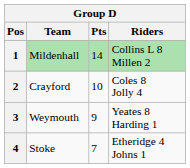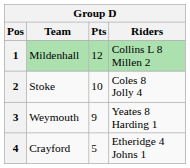 <table class="wikitable">
 <tr>
 <th colspan="4">Group D</th>
 </tr>
 <tr>
 <th width=20>Pos</th>
 <th width=80>Team</th>
 <th width=20>Pts</th>
 <th width=100>Riders</th>
 </tr>
 <tr style="background:#ACE1AF;">
 <th>1</th>
 <td>Mildenhall</td>
-<td>14</td>
+<td>12</td>
 <td>Collins L 8<br> Millen 2</td>
 </tr>
 <tr>
 <th>2</th>
-<td>Crayford</td>
+<td>Stoke</td>
 <td>10</td>
 <td>Coles 8<br>Jolly 4</td>
 </tr>
 <tr>
 <th>3</th>
 <td>Weymouth</td>
 <td>9</td>
 <td>Yeates 8<br> Harding 1</td>
 </tr>
 <tr>
 <th>4</th>
-<td>Stoke</td>
-<td>7</td>
+<td>Crayford</td>
+<td>5</td>
 <td>Etheridge 4<br> Johns 1</td>
 </tr>
 </table>
